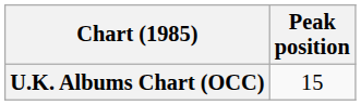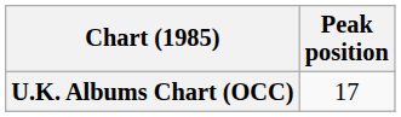 <table class="wikitable sortable plainrowheaders">
 <tr>
 <th scope="col">Chart (1985)</th>
 <th scope="col">Peak<br>position</th>
 </tr>
 <tr>
 <th scope="row">U.K. Albums Chart (OCC)</th>
-<td style="text-align:center;">15</td>
+<td style="text-align:center;">17</td>
 </tr>
 </table>
